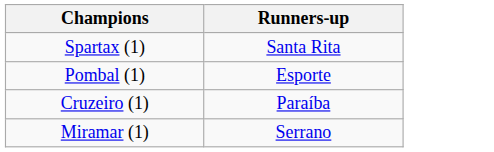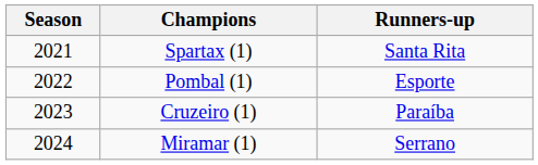 <table class="wikitable" style="text-align:center; margin-left:1em;">
 <tr>
+<th style="width:70px">Season</th>
 <th style="width:170px">Champions</th>
 <th style="width:170px">Runners-up</th>
 </tr>
 <tr>
+<td>2021</td>
 <td><a href='#'>Spartax</a>  (1)</td>
 <td><a href='#'>Santa Rita</a></td>
 </tr>
 <tr>
+<td>2022 </td>
 <td><a href='#'>Pombal</a> (1)</td>
 <td><a href='#'>Esporte</a></td>
 </tr>
 <tr>
+<td>2023</td>
 <td><a href='#'>Cruzeiro</a> (1)</td>
 <td><a href='#'>Paraíba</a></td>
 </tr>
 <tr>
+<td>2024</td>
 <td><a href='#'>Miramar</a> (1)</td>
 <td><a href='#'>Serrano</a></td>
 </tr>
 </table>
